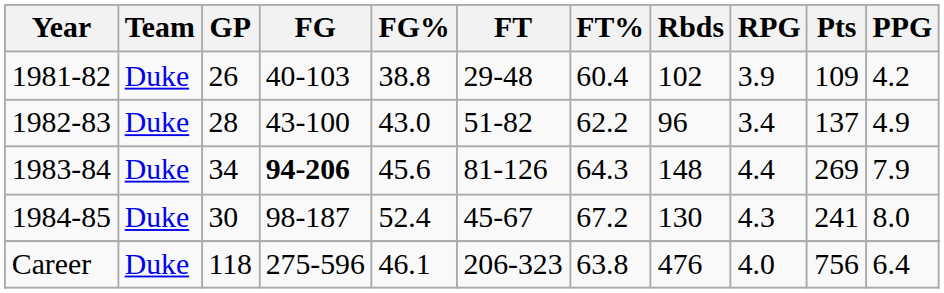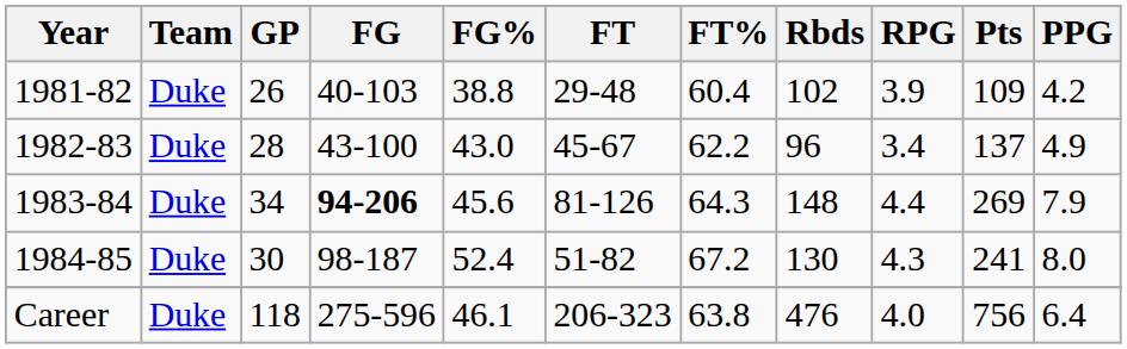 <table class="wikitable">
 <tr>
 <th>Year</th>
 <th>Team</th>
 <th>GP</th>
 <th>FG</th>
 <th>FG%</th>
 <th>FT</th>
 <th>FT%</th>
 <th>Rbds</th>
 <th>RPG</th>
 <th>Pts</th>
 <th>PPG</th>
 </tr>
 <tr>
 <td>1981-82</td>
 <td><a href='#'>Duke</a></td>
 <td>26</td>
 <td>40-103</td>
 <td>38.8</td>
 <td>29-48</td>
 <td>60.4</td>
 <td>102</td>
 <td>3.9</td>
 <td>109</td>
 <td>4.2</td>
 </tr>
 <tr>
 <td>1982-83</td>
 <td><a href='#'>Duke</a></td>
 <td>28</td>
 <td>43-100</td>
 <td>43.0</td>
-<td>51-82</td>
+<td>45-67</td>
 <td>62.2</td>
 <td>96</td>
 <td>3.4</td>
 <td>137</td>
 <td>4.9</td>
 </tr>
 <tr>
 <td>1983-84</td>
 <td><a href='#'>Duke</a></td>
 <td>34</td>
 <td><strong>94-206</strong></td>
 <td>45.6</td>
 <td>81-126</td>
 <td>64.3</td>
 <td>148</td>
 <td>4.4</td>
 <td>269</td>
 <td>7.9</td>
 </tr>
 <tr>
 <td>1984-85</td>
 <td><a href='#'>Duke</a></td>
 <td>30</td>
 <td>98-187</td>
 <td>52.4</td>
-<td>45-67</td>
+<td>51-82</td>
 <td>67.2</td>
 <td>130</td>
 <td>4.3</td>
 <td>241</td>
 <td>8.0</td>
 </tr>
 <tr>
 </tr>
 <tr>
 <td>Career</td>
 <td><a href='#'>Duke</a></td>
 <td>118</td>
 <td>275-596</td>
 <td>46.1</td>
 <td>206-323</td>
 <td>63.8</td>
 <td>476</td>
 <td>4.0</td>
 <td>756</td>
 <td>6.4</td>
 </tr>
 </table>
